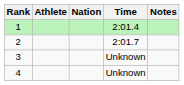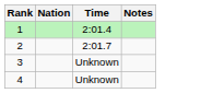 <table class="wikitable sortable" style="text-align:center">
 <tr>
 <th>Rank</th>
-<th>Athlete</th>
 <th>Nation</th>
 <th>Time</th>
 <th>Notes</th>
 </tr>
 <tr bgcolor=bbf3bb>
 <td>1</td>
 <td align=left></td>
-<td align=left></td>
 <td>2:01.4</td>
 <td></td>
 </tr>
 <tr>
 <td>2</td>
-<td align=left></td>
 <td align=left></td>
 <td>2:01.7</td>
 <td></td>
 </tr>
 <tr>
 <td>3</td>
 <td align=left></td>
-<td align=left></td>
 <td data-sort-value=5:00.0>Unknown</td>
 <td></td>
 </tr>
 <tr>
 <td>4</td>
 <td align=left></td>
-<td align=left></td>
 <td data-sort-value=6:00.0>Unknown</td>
 <td></td>
 </tr>
 </table>
